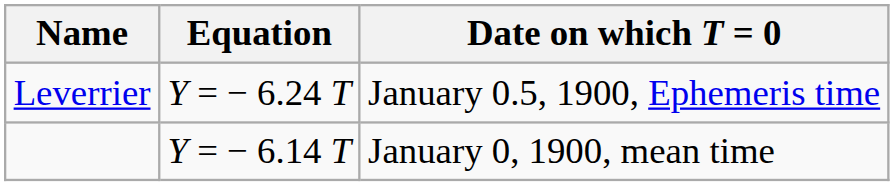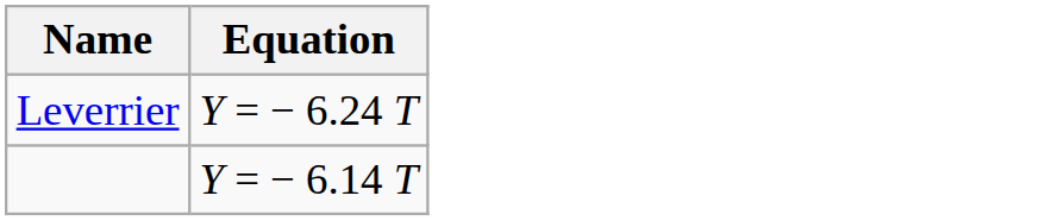 <table class="wikitable">
 <tr>
 <th>Name</th>
 <th>Equation</th>
-<th>Date on which <em>T</em> = 0</th>
 </tr>
 <tr>
 <td><a href='#'>Leverrier</a></td>
 <td><em>Y</em> =  − 6.24 <em>T</em></td>
-<td>January 0.5, 1900, <a href='#'>Ephemeris time</a></td>
 </tr>
 <tr>
 <td></td>
 <td><em>Y</em> =  − 6.14 <em>T</em></td>
-<td>January 0, 1900, mean time</td>
 </tr>
 </table>
